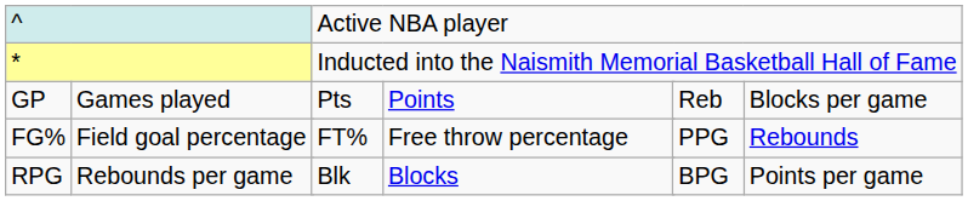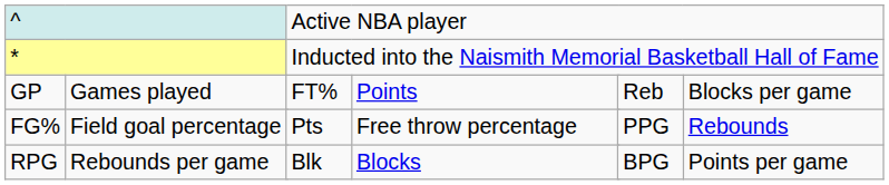 <table class="wikitable">
 <tr>
 <td style="background-color:#CFECEC; width:4em" colspan=2>^</td>
 <td colspan=6>Active NBA player</td>
 </tr>
 <tr>
 <td style="background-color:#FFFF99; width:4em" colspan=2>*</td>
 <td colspan=6>Inducted into the <a href='#'>Naismith Memorial Basketball Hall of Fame</a></td>
 </tr>
 <tr>
 <td style="width:1em">GP</td>
 <td colspan=2>Games played</td>
-<td>Pts</td>
+<td>FT%</td>
 <td colspan=2><a href='#'>Points</a></td>
 <td>Reb</td>
 <td>Blocks per game</td>
 </tr>
 <tr>
 <td style="width:1em">FG%</td>
 <td colspan=2>Field goal percentage</td>
-<td>FT%</td>
+<td>Pts</td>
 <td colspan=2>Free throw percentage</td>
 <td>PPG</td>
 <td><a href='#'>Rebounds</a></td>
 </tr>
 <tr>
 <td style="width:1em">RPG</td>
 <td colspan=2>Rebounds per game</td>
 <td>Blk</td>
 <td colspan=2><a href='#'>Blocks</a></td>
 <td>BPG</td>
 <td>Points per game</td>
 </tr>
 </table>
